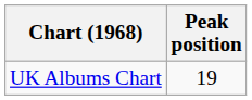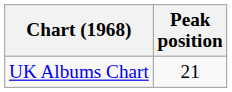 <table class="wikitable">
 <tr>
 <th align="left">Chart (1968)</th>
 <th align="left">Peak<br>position</th>
 </tr>
 <tr>
 <td align="left"><a href='#'>UK Albums Chart</a></td>
-<td align="center">19</td>
+<td align="center">21</td>
 </tr>
 </table>
